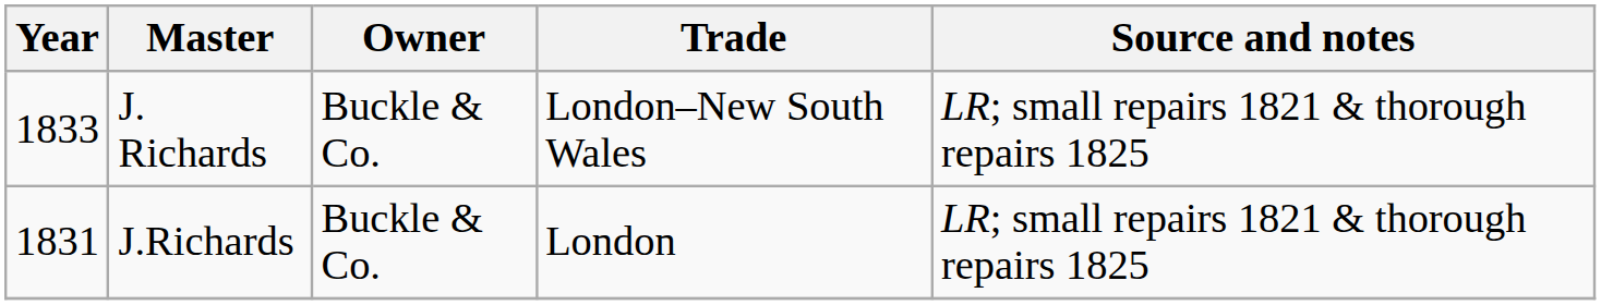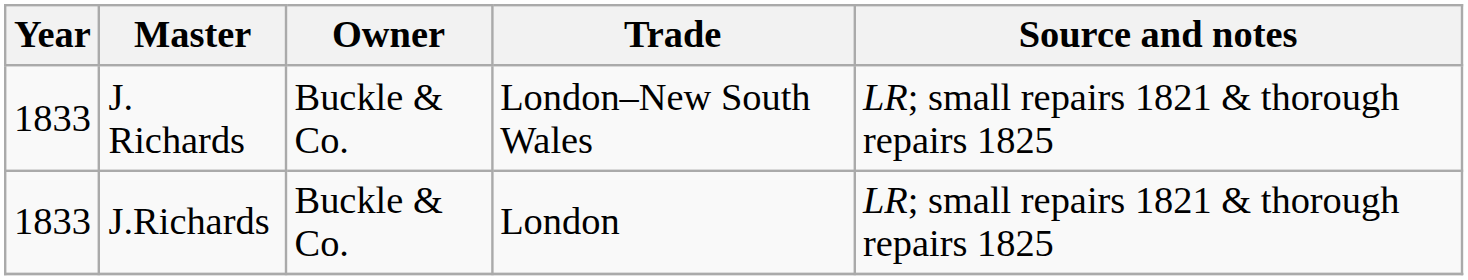 <table class="sortable wikitable">
 <tr>
 <th>Year</th>
 <th>Master</th>
 <th>Owner</th>
 <th>Trade</th>
 <th>Source and notes</th>
 </tr>
 <tr>
 <td>1833</td>
 <td>J. Richards</td>
 <td>Buckle & Co.</td>
 <td>London–New South Wales</td>
 <td><em>LR</em>; small repairs 1821 & thorough repairs 1825</td>
 </tr>
 <tr>
-<td>1831</td>
+<td>1833</td>
 <td>J.Richards</td>
 <td>Buckle & Co.</td>
 <td>London</td>
 <td><em>LR</em>; small repairs 1821 & thorough repairs 1825</td>
 </tr>
 <tr>
 </tr>
 </table>
